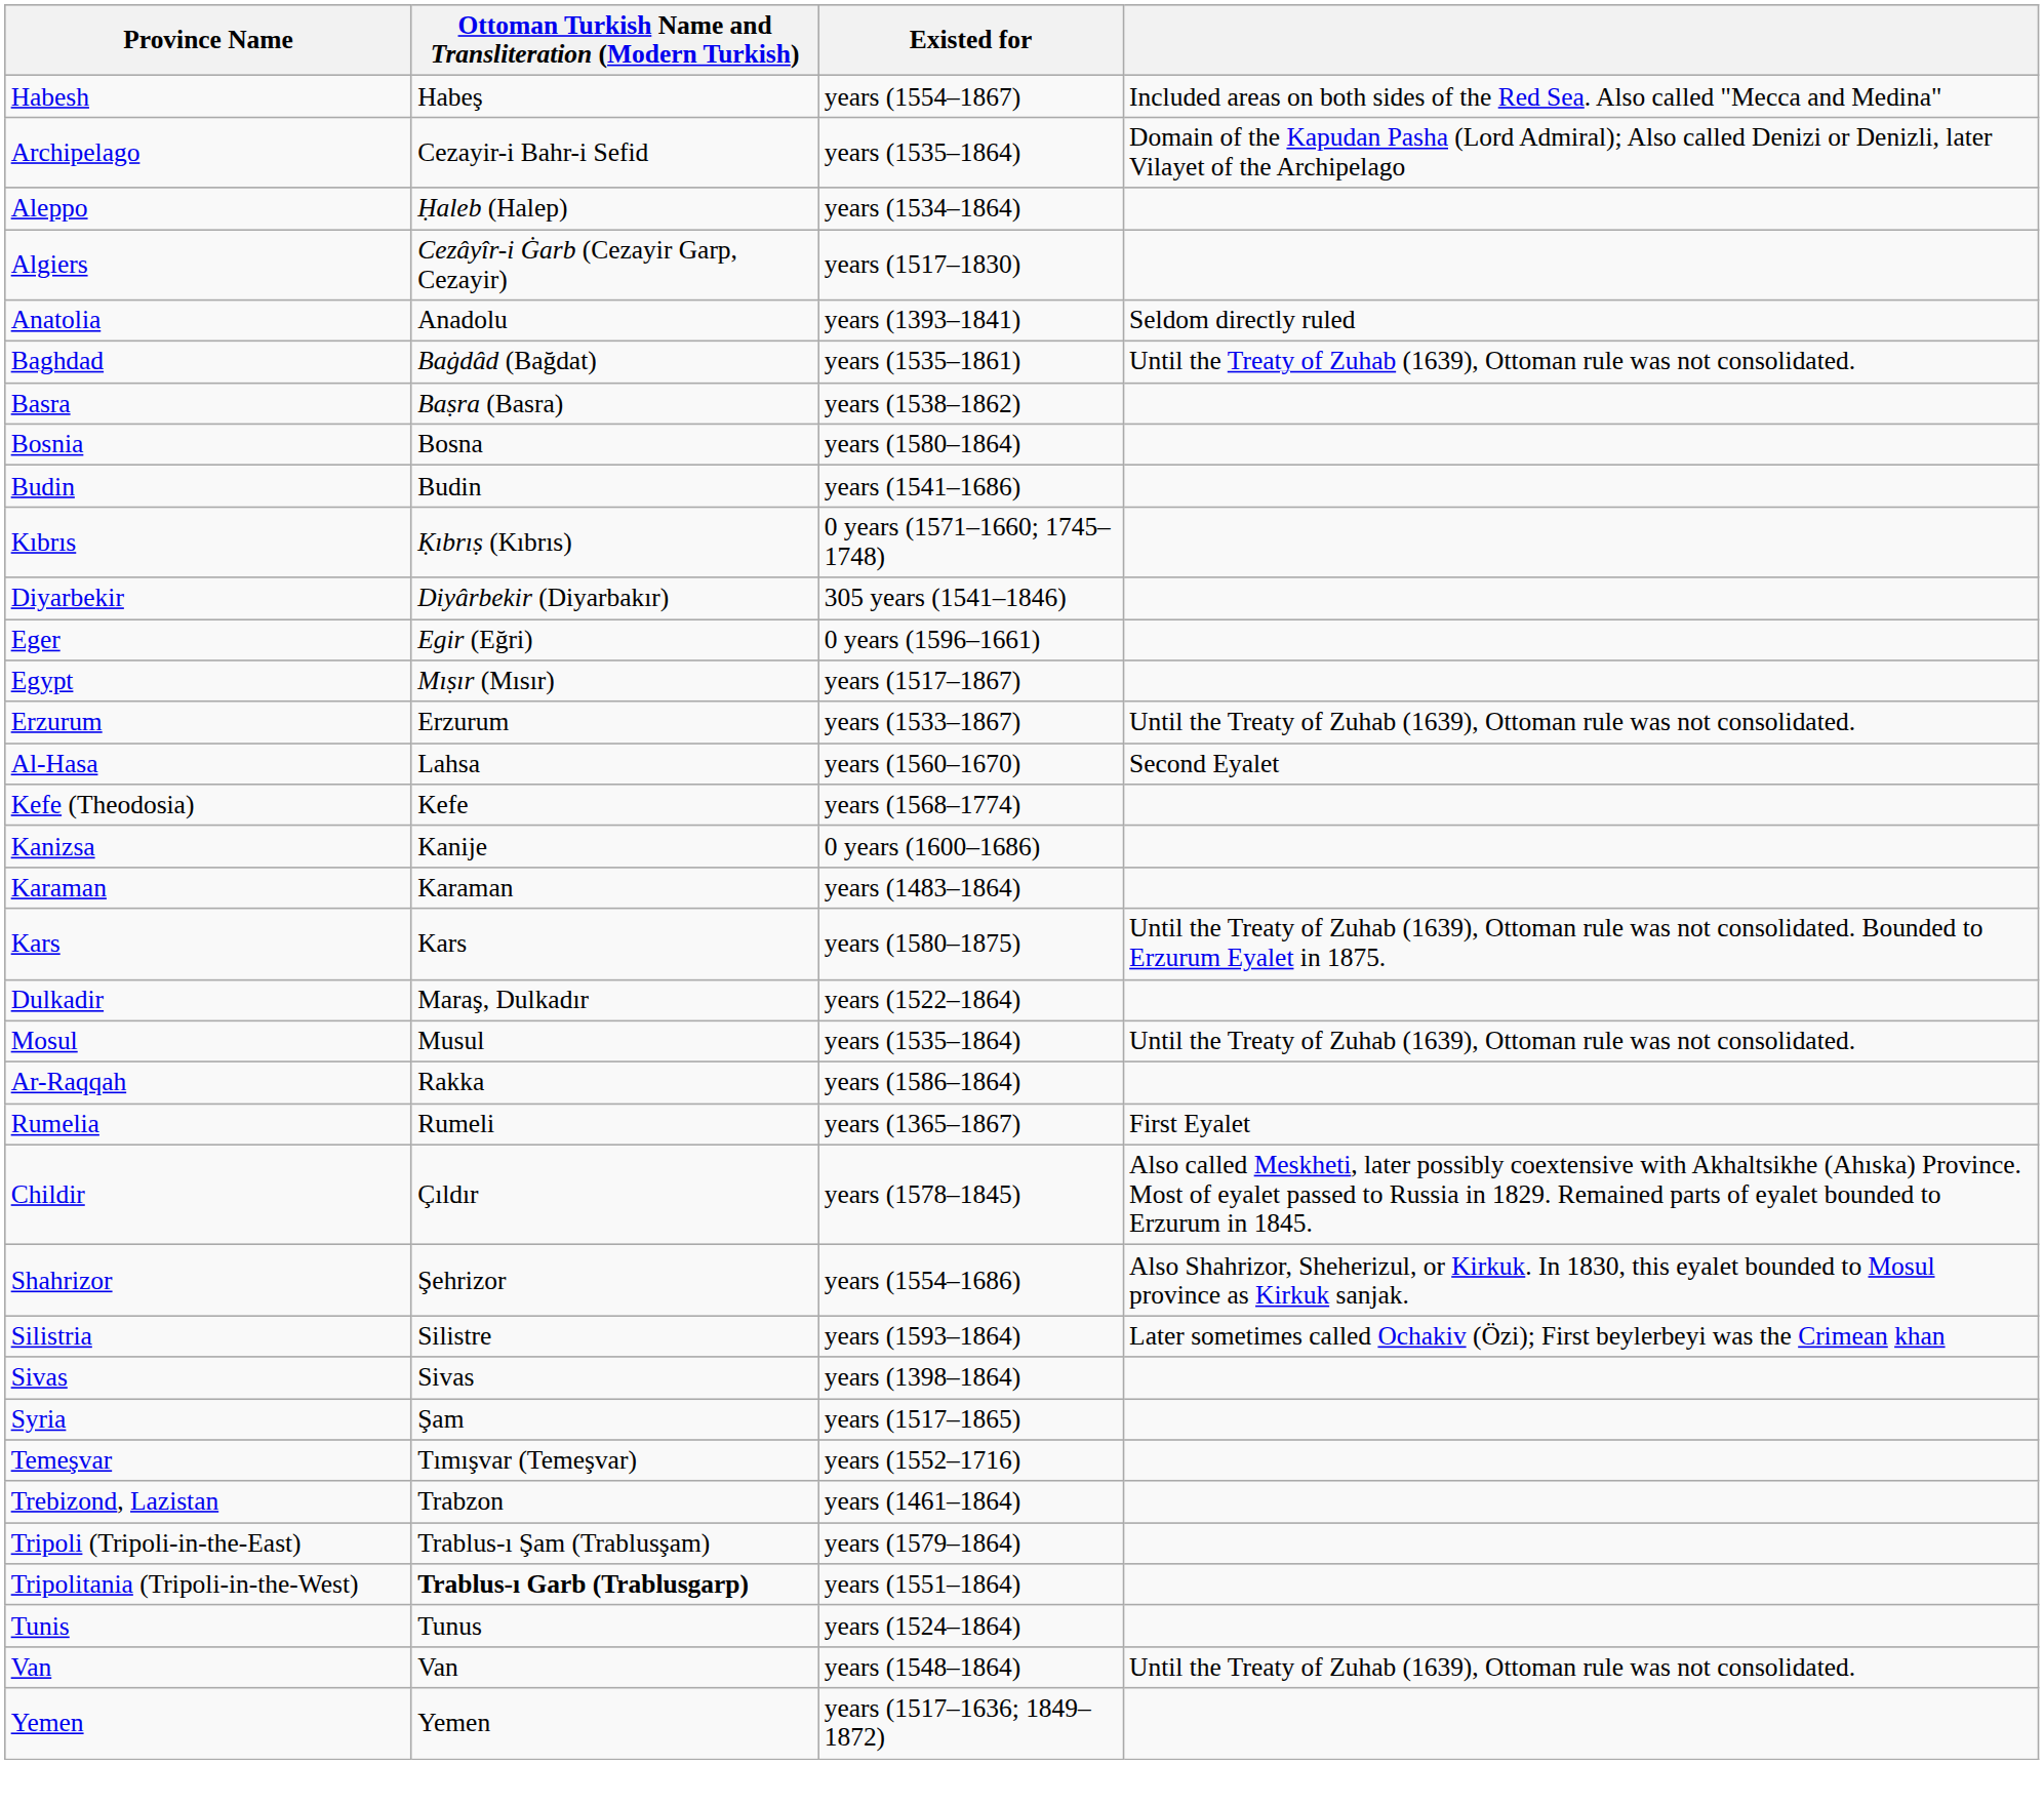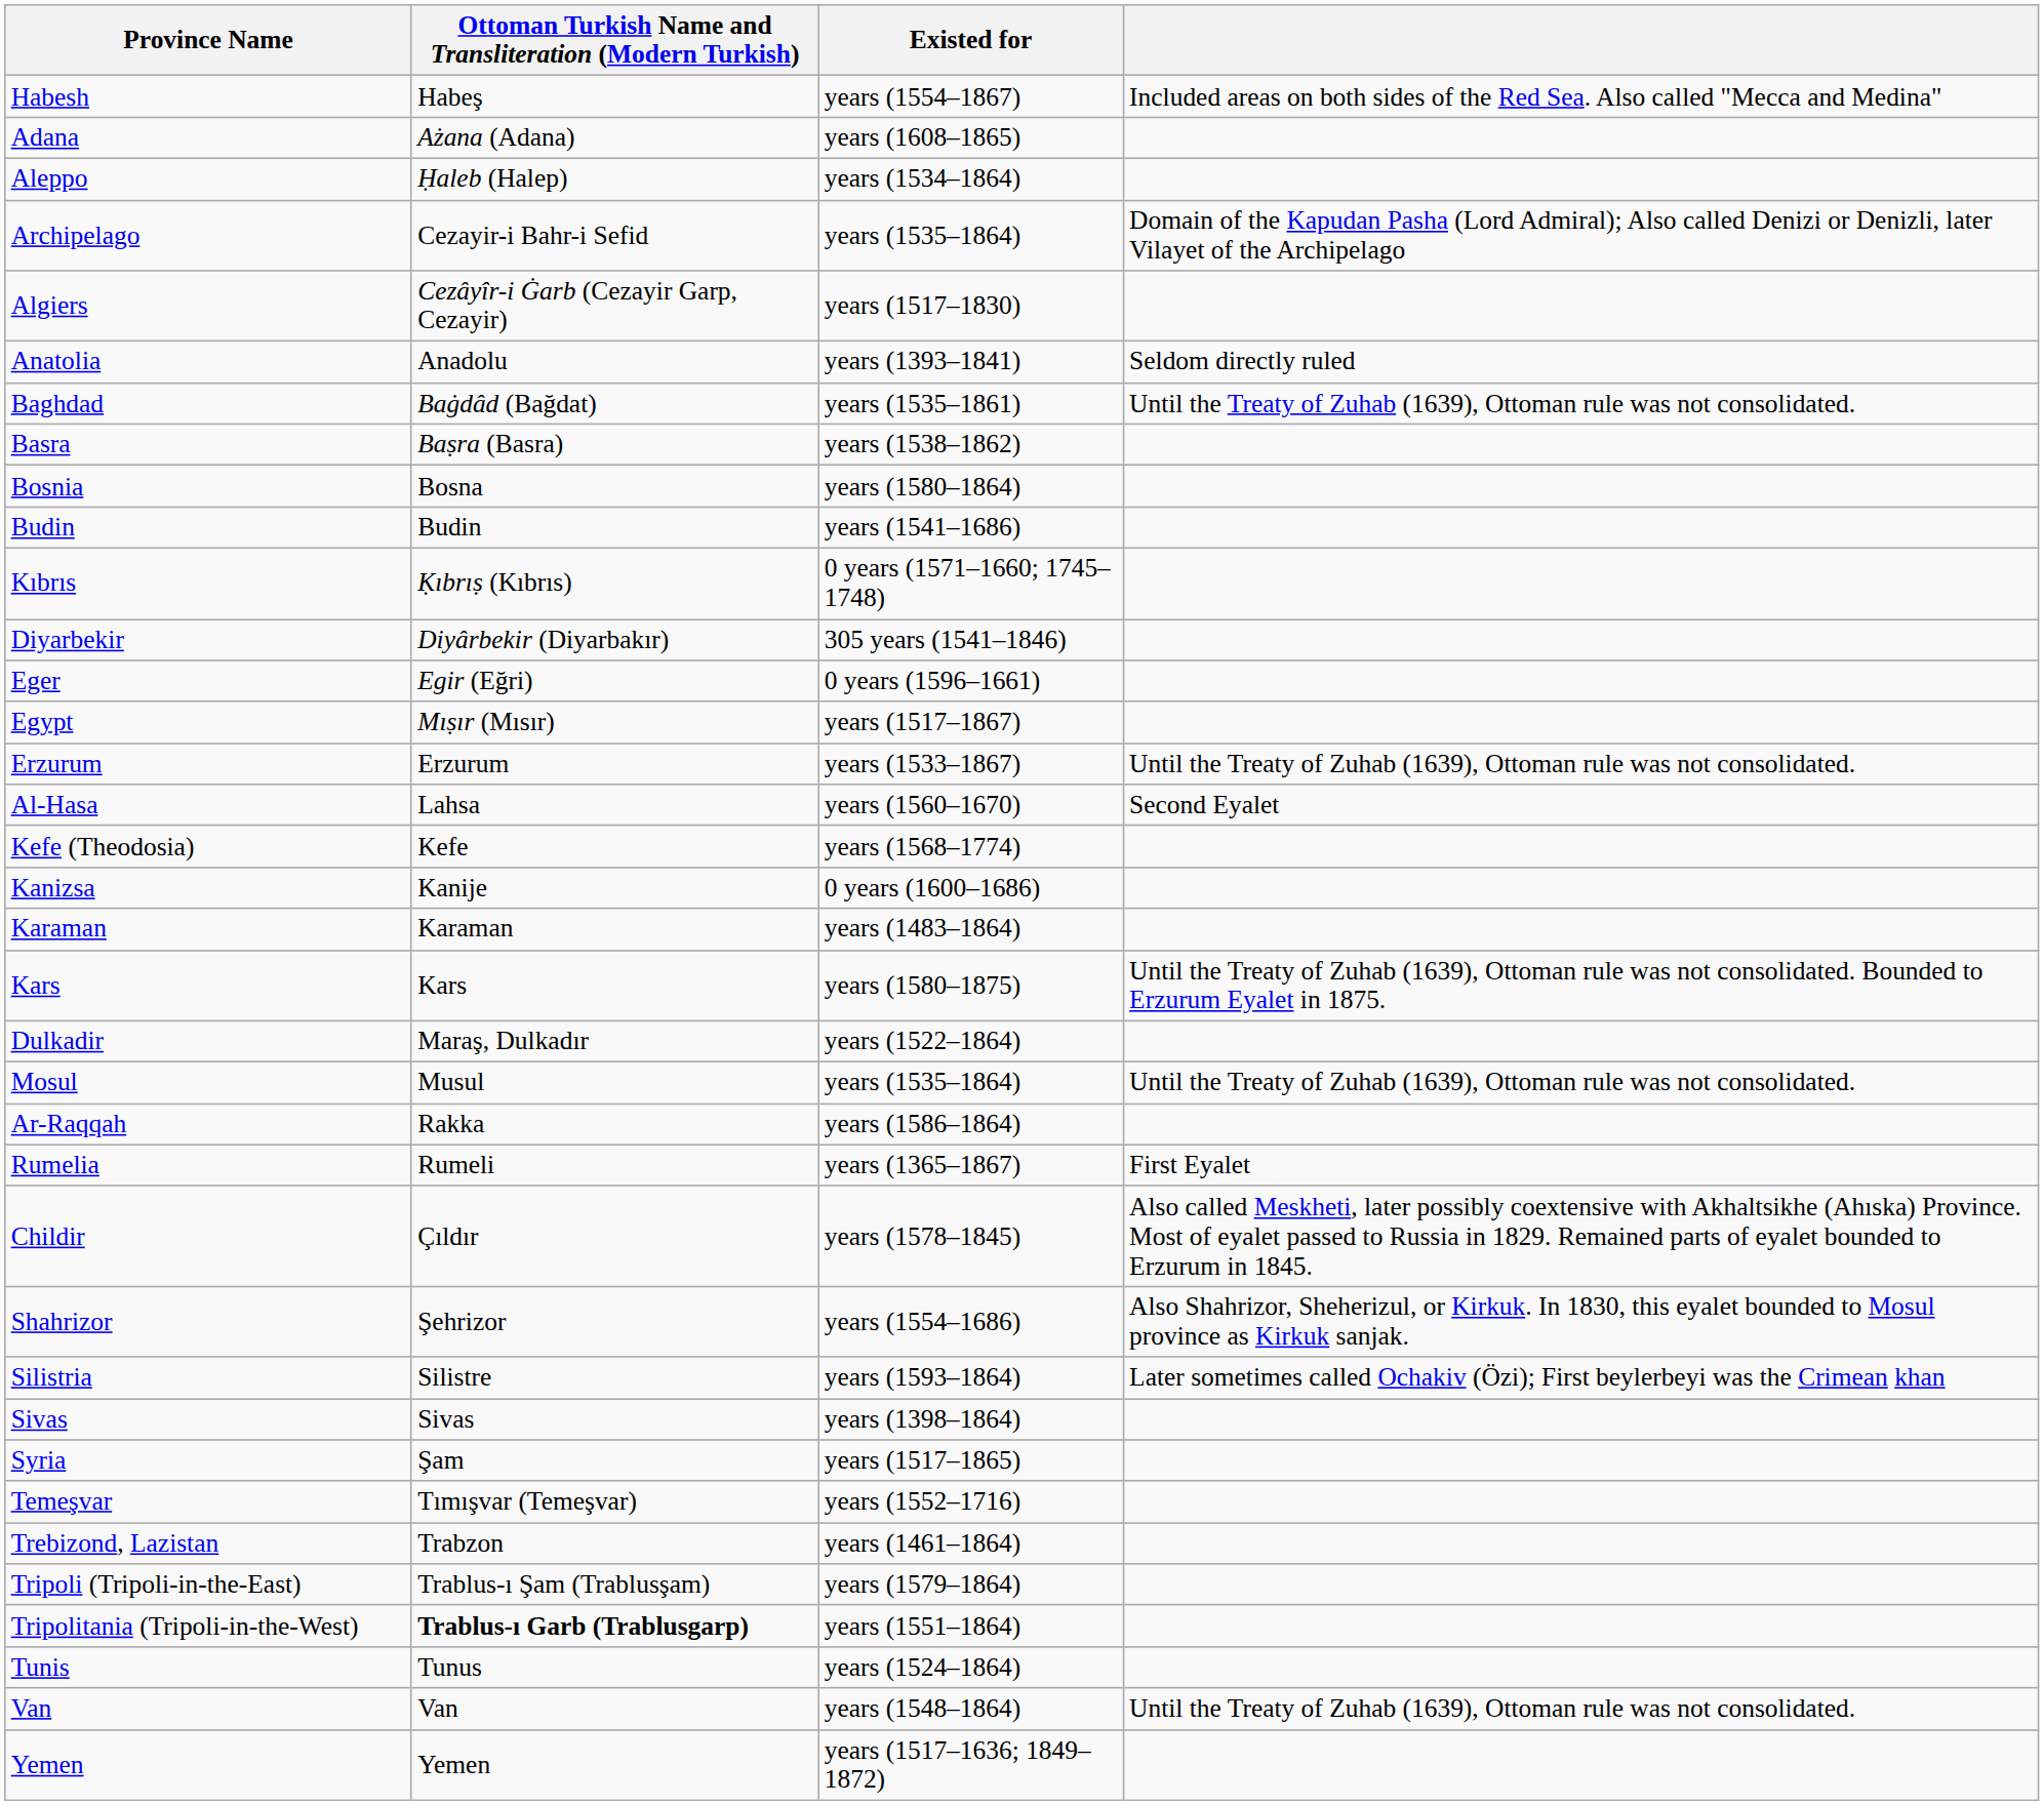 <table class="wikitable sortable">
 <tr>
 <th width="20%">Province Name</th>
 <th width="20%"><a href='#'>Ottoman Turkish</a> Name and <em>Transliteration</em> (<a href='#'>Modern Turkish</a>) </th>
 <th width="15%">Existed for</th>
 <th width="45%"></th>
 </tr>
 <tr>
 <td><a href='#'>Habesh</a></td>
 <td>Habeş</td>
 <td> years (1554–1867)</td>
 <td>Included areas on both sides of the <a href='#'>Red Sea</a>. Also called "Mecca and Medina"</td>
 </tr>
 <tr>
-<td><a href='#'>Archipelago</a></td>
-<td> Cezayir-i Bahr-i Sefid</td>
-<td> years (1535–1864)</td>
-<td>Domain of the <a href='#'>Kapudan Pasha</a> (Lord Admiral); Also called Denizi or Denizli, later Vilayet of the Archipelago</td>
+<td><a href='#'>Adana</a></td>
+<td> <em>Ażana</em> (Adana)</td>
+<td> years (1608–1865)</td>
+<td></td>
 </tr>
 <tr>
 <td><a href='#'>Aleppo</a></td>
 <td> <em>Ḥaleb</em> (Halep)</td>
 <td> years (1534–1864)</td>
 <td></td>
+</tr>
+<tr>
+<td><a href='#'>Archipelago</a></td>
+<td> Cezayir-i Bahr-i Sefid</td>
+<td> years (1535–1864)</td>
+<td>Domain of the <a href='#'>Kapudan Pasha</a> (Lord Admiral); Also called Denizi or Denizli, later Vilayet of the Archipelago</td>
 </tr>
 <tr>
 <td><a href='#'>Algiers</a></td>
 <td> <em>Cezâyîr-i Ġarb</em> (Cezayir Garp, Cezayir)</td>
 <td> years (1517–1830)</td>
 <td></td>
 </tr>
 <tr>
 <td><a href='#'>Anatolia</a></td>
 <td>Anadolu</td>
 <td> years (1393–1841)</td>
 <td>Seldom directly ruled</td>
 </tr>
 <tr>
 <td><a href='#'>Baghdad</a></td>
 <td> <em>Baġdâd</em> (Bağdat)</td>
 <td> years (1535–1861)</td>
 <td>Until the <a href='#'>Treaty of Zuhab</a> (1639), Ottoman rule was not consolidated.</td>
 </tr>
 <tr>
 <td><a href='#'>Basra</a></td>
 <td> <em>Baṣra</em> (Basra)</td>
 <td> years (1538–1862)</td>
 <td></td>
 </tr>
 <tr>
 <td><a href='#'>Bosnia</a></td>
 <td>Bosna</td>
 <td> years (1580–1864)</td>
 <td></td>
 </tr>
 <tr>
 <td><a href='#'>Budin</a></td>
 <td>Budin</td>
 <td> years (1541–1686)</td>
 <td></td>
 </tr>
 <tr>
 <td><a href='#'>Kıbrıs</a></td>
 <td> <em>Ḳıbrıṣ</em> (Kıbrıs)</td>
 <td>0 years (1571–1660; 1745–1748)</td>
 <td></td>
 </tr>
 <tr>
 <td><a href='#'>Diyarbekir</a></td>
 <td> <em>Diyârbekir</em> (Diyarbakır)</td>
 <td>305 years (1541–1846)</td>
 <td></td>
 </tr>
 <tr>
 <td><a href='#'>Eger</a></td>
 <td> <em>Egir</em> (Eğri)</td>
 <td>0 years (1596–1661)</td>
 <td></td>
 </tr>
 <tr>
 <td><a href='#'>Egypt</a></td>
 <td> <em>Mıṣır</em> (Mısır)</td>
 <td> years (1517–1867)</td>
 <td></td>
 </tr>
 <tr>
 <td><a href='#'>Erzurum</a></td>
 <td>Erzurum</td>
 <td> years (1533–1867)</td>
 <td>Until the Treaty of Zuhab (1639), Ottoman rule was not consolidated.</td>
 </tr>
 <tr>
 <td><a href='#'>Al-Hasa</a></td>
 <td>Lahsa</td>
 <td> years (1560–1670)</td>
 <td>Second Eyalet</td>
 </tr>
 <tr>
 <td><a href='#'>Kefe</a> (Theodosia)</td>
 <td> Kefe</td>
 <td> years (1568–1774)</td>
 <td></td>
 </tr>
 <tr>
 <td><a href='#'>Kanizsa</a></td>
 <td>Kanije</td>
 <td>0 years (1600–1686)</td>
 <td></td>
 </tr>
 <tr>
 <td><a href='#'>Karaman</a></td>
 <td>Karaman</td>
 <td> years (1483–1864)</td>
 <td></td>
 </tr>
 <tr>
 <td><a href='#'>Kars</a></td>
 <td>Kars</td>
 <td> years (1580–1875)</td>
 <td>Until the Treaty of Zuhab (1639), Ottoman rule was not consolidated. Bounded to <a href='#'>Erzurum Eyalet</a> in 1875.</td>
 </tr>
 <tr>
 <td><a href='#'>Dulkadir</a></td>
 <td>Maraş, Dulkadır</td>
 <td> years (1522–1864)</td>
 <td></td>
 </tr>
 <tr>
 <td><a href='#'>Mosul</a></td>
 <td>Musul</td>
 <td> years (1535–1864)</td>
 <td>Until the Treaty of Zuhab (1639), Ottoman rule was not consolidated.</td>
 </tr>
 <tr>
 <td><a href='#'>Ar-Raqqah</a></td>
 <td>Rakka</td>
 <td> years (1586–1864)</td>
 <td></td>
 </tr>
 <tr>
 <td><a href='#'>Rumelia</a></td>
 <td>Rumeli</td>
 <td> years (1365–1867)</td>
 <td>First Eyalet</td>
 </tr>
 <tr>
 <td><a href='#'>Childir</a></td>
 <td>Çıldır</td>
 <td> years (1578–1845)</td>
 <td>Also called <a href='#'>Meskheti</a>, later possibly coextensive with Akhaltsikhe (Ahıska) Province. Most of eyalet passed to Russia in 1829. Remained parts of eyalet bounded to Erzurum in 1845.</td>
 </tr>
 <tr>
 <td><a href='#'>Shahrizor</a></td>
 <td>Şehrizor</td>
 <td> years (1554–1686)</td>
 <td>Also Shahrizor, Sheherizul, or <a href='#'>Kirkuk</a>. In 1830, this eyalet bounded to <a href='#'>Mosul</a> province as <a href='#'>Kirkuk</a> sanjak.</td>
 </tr>
 <tr>
 <td><a href='#'>Silistria</a></td>
 <td>Silistre</td>
 <td> years (1593–1864)</td>
 <td>Later sometimes called <a href='#'>Ochakiv</a> (Özi); First beylerbeyi was the <a href='#'>Crimean</a> <a href='#'>khan</a></td>
 </tr>
 <tr>
 <td><a href='#'>Sivas</a></td>
 <td>Sivas</td>
 <td> years (1398–1864)</td>
 <td></td>
 </tr>
 <tr>
 <td><a href='#'>Syria</a></td>
 <td> Şam</td>
 <td> years (1517–1865)</td>
 <td></td>
 </tr>
 <tr>
 <td><a href='#'>Temeşvar</a></td>
 <td>Tımışvar (Temeşvar)</td>
 <td> years (1552–1716)</td>
 <td></td>
 </tr>
 <tr>
 <td><a href='#'>Trebizond</a>, <a href='#'>Lazistan</a></td>
 <td>Trabzon</td>
 <td> years (1461–1864)</td>
 <td></td>
 </tr>
 <tr>
 <td><a href='#'>Tripoli</a> (Tripoli-in-the-East)</td>
 <td> Trablus-ı Şam (Trablusşam)</td>
 <td> years (1579–1864)</td>
 <td></td>
 </tr>
 <tr>
 <td><a href='#'>Tripolitania</a> (Tripoli-in-the-West)</td>
 <td><strong> Trablus-ı Garb (Trablusgarp)</strong></td>
 <td> years (1551–1864)</td>
 <td></td>
 </tr>
 <tr>
 <td><a href='#'>Tunis</a></td>
 <td>Tunus</td>
 <td> years (1524–1864)</td>
 <td></td>
 </tr>
 <tr>
 <td><a href='#'>Van</a></td>
 <td> Van</td>
 <td> years (1548–1864)</td>
 <td>Until the Treaty of Zuhab (1639), Ottoman rule was not consolidated.</td>
 </tr>
 <tr>
 <td><a href='#'>Yemen</a></td>
 <td> Yemen</td>
 <td> years (1517–1636; 1849–1872)</td>
 <td></td>
 </tr>
 </table>
